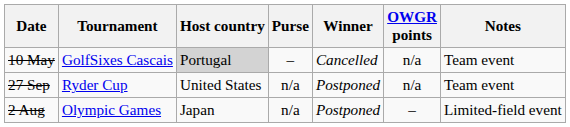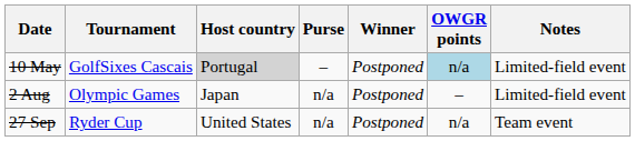 <table class="wikitable" style="font-size:95%">
 <tr>
 <th>Date</th>
 <th>Tournament</th>
 <th>Host country</th>
 <th>Purse</th>
 <th>Winner</th>
 <th><a href='#'>OWGR</a><br>points</th>
 <th>Notes</th>
 </tr>
 <tr>
 <td><s>10 May</s></td>
 <td><a href='#'>GolfSixes Cascais</a></td>
 <td style="background: lightgrey;">Portugal</td>
 <td align=center>–</td>
-<td><em>Cancelled</em></td>
+<td><em>Postponed</em></td>
+<td align=center style="background: lightblue;">n/a</td>
+<td>Limited-field event</td>
+</tr>
+<tr>
+<td><s>2 Aug</s></td>
+<td><a href='#'>Olympic Games</a></td>
+<td>Japan</td>
 <td align=center>n/a</td>
-<td>Team event</td>
+<td><em>Postponed</em></td>
+<td align=center>–</td>
+<td>Limited-field event</td>
 </tr>
 <tr>
 <td><s>27 Sep</s></td>
 <td><a href='#'>Ryder Cup</a></td>
 <td>United States</td>
 <td align=center>n/a</td>
 <td><em>Postponed</em></td>
 <td align=center>n/a</td>
 <td>Team event</td>
 </tr>
-<tr>
-<td><s>2 Aug</s></td>
-<td><a href='#'>Olympic Games</a></td>
-<td>Japan</td>
-<td align=center>n/a</td>
-<td><em>Postponed</em></td>
-<td align=center>–</td>
-<td>Limited-field event</td>
-</tr>
 </table>
